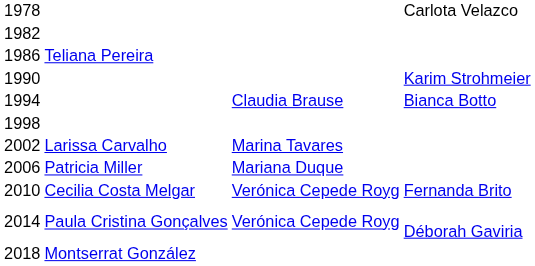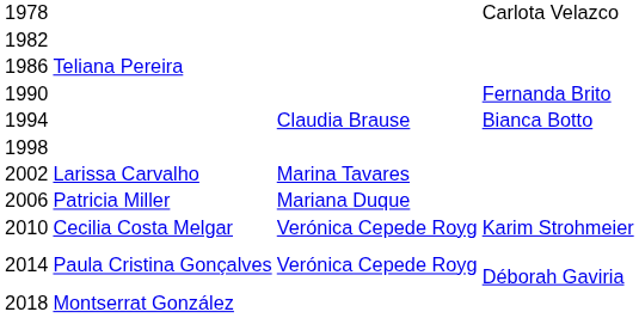 <table>
 <tr>
 <td>1978</td>
 <td></td>
 <td></td>
 <td>Carlota Velazco<br></td>
 </tr>
 <tr>
 <td>1982</td>
 <td></td>
 <td></td>
 <td></td>
 </tr>
 <tr>
 <td>1986</td>
 <td><a href='#'>Teliana Pereira</a><br></td>
 <td></td>
 <td></td>
 </tr>
 <tr>
 <td>1990</td>
 <td></td>
 <td></td>
-<td><a href='#'>Karim Strohmeier</a><br></td>
+<td><a href='#'>Fernanda Brito</a><br></td>
 </tr>
 <tr>
 <td>1994</td>
 <td></td>
 <td><a href='#'>Claudia Brause</a><br></td>
 <td><a href='#'>Bianca Botto</a><br></td>
 </tr>
 <tr>
 <td>1998</td>
 <td></td>
 <td></td>
 <td><br></td>
 </tr>
 <tr>
 <td>2002</td>
 <td><a href='#'>Larissa Carvalho</a><br></td>
 <td><a href='#'>Marina Tavares</a><br></td>
 <td></td>
 </tr>
 <tr>
 <td>2006</td>
 <td><a href='#'>Patricia Miller</a><br></td>
 <td><a href='#'>Mariana Duque</a><br></td>
 <td></td>
 </tr>
 <tr>
 <td>2010<br></td>
 <td><a href='#'>Cecilia Costa Melgar</a><br></td>
 <td><a href='#'>Verónica Cepede Royg</a><br></td>
-<td><a href='#'>Fernanda Brito</a><br></td>
+<td><a href='#'>Karim Strohmeier</a><br></td>
 </tr>
 <tr>
 <td>2014<br></td>
 <td><a href='#'>Paula Cristina Gonçalves</a><br></td>
 <td><a href='#'>Verónica Cepede Royg</a><br></td>
 <td><br><a href='#'>Déborah Gaviria</a><br></td>
 </tr>
 <tr>
 <td>2018<br></td>
 <td><a href='#'>Montserrat González</a><br></td>
 <td></td>
 <td></td>
 </tr>
 </table>
